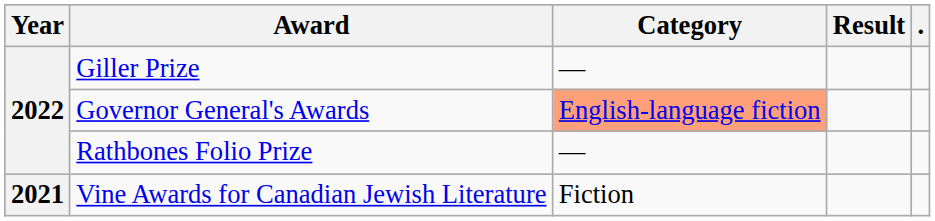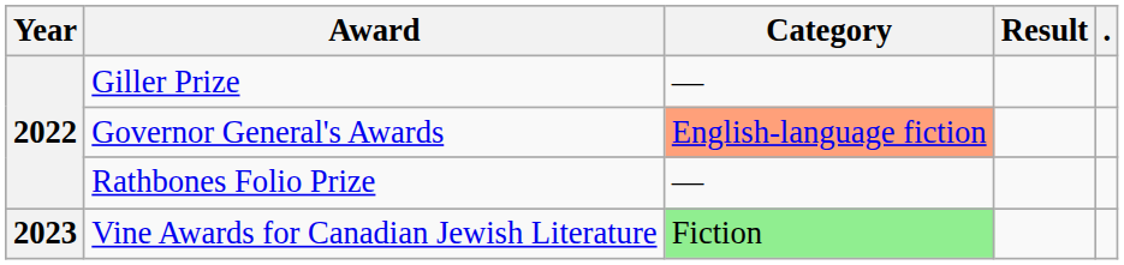 <table class="wikitable sortable">
 <tr>
 <th>Year</th>
 <th>Award</th>
 <th>Category</th>
 <th>Result</th>
 <th>.</th>
 </tr>
 <tr>
 <th rowspan="3">2022</th>
 <td><a href='#'>Giller Prize</a></td>
 <td>—</td>
 <td></td>
 <td></td>
 </tr>
 <tr>
 <td><a href='#'>Governor General's Awards</a></td>
 <td style="background: lightsalmon;"><a href='#'>English-language fiction</a></td>
 <td></td>
 <td></td>
 </tr>
 <tr>
 <td><a href='#'>Rathbones Folio Prize</a></td>
 <td>—</td>
 <td></td>
 <td></td>
 </tr>
 <tr>
-<th>2021</th>
+<th>2023</th>
 <td><a href='#'>Vine Awards for Canadian Jewish Literature</a></td>
-<td>Fiction</td>
+<td style="background: lightgreen;">Fiction</td>
 <td></td>
 <td></td>
 </tr>
 </table>
